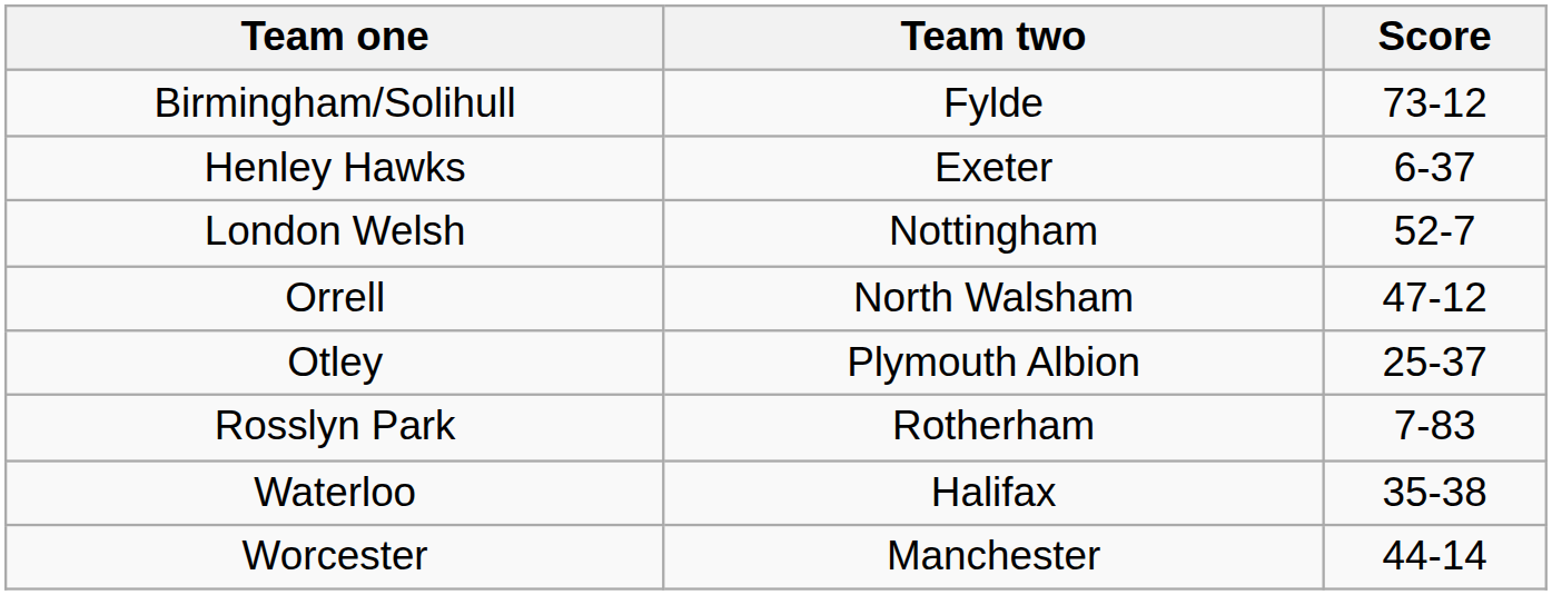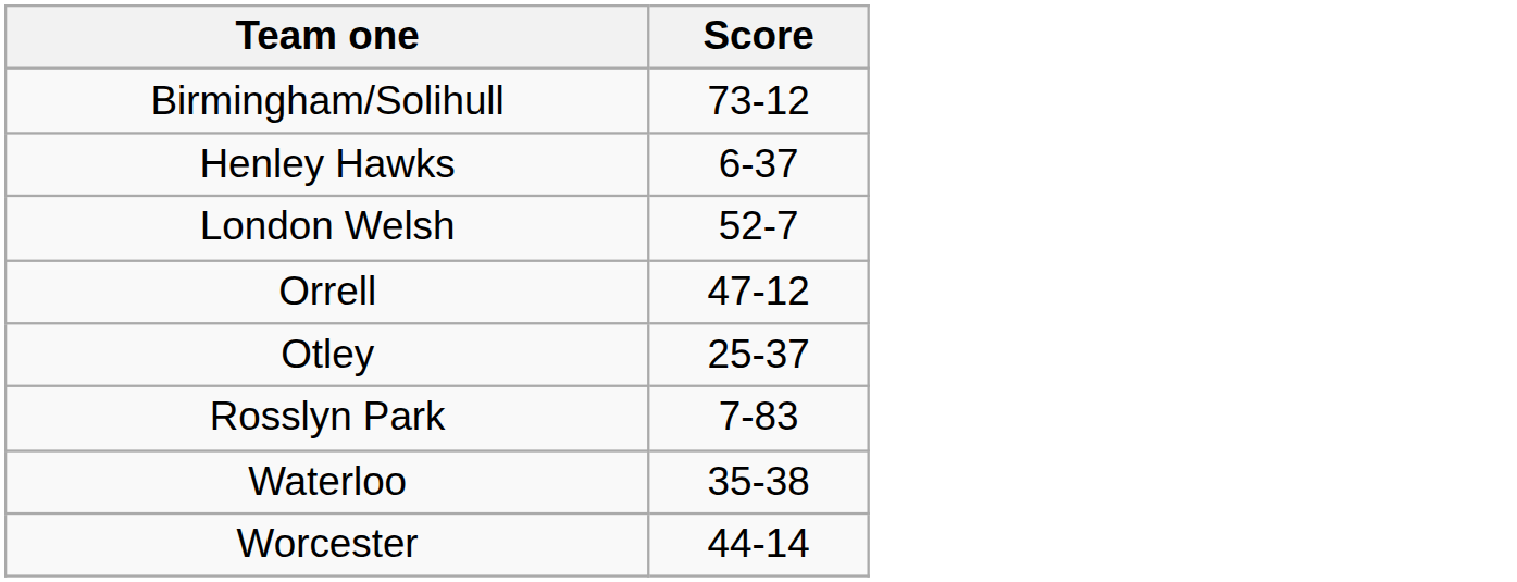 <table class="wikitable" style="text-align: center">
 <tr>
 <th width=250>Team one</th>
-<th width=250>Team two</th>
 <th width=80>Score</th>
 </tr>
 <tr>
 <td>Birmingham/Solihull</td>
-<td>Fylde</td>
 <td>73-12</td>
 </tr>
 <tr>
 <td>Henley Hawks</td>
-<td>Exeter</td>
 <td>6-37</td>
 </tr>
 <tr>
 <td>London Welsh</td>
-<td>Nottingham</td>
 <td>52-7</td>
 </tr>
 <tr>
 <td>Orrell</td>
-<td>North Walsham</td>
 <td>47-12</td>
 </tr>
 <tr>
 <td>Otley</td>
-<td>Plymouth Albion</td>
 <td>25-37</td>
 </tr>
 <tr>
 <td>Rosslyn Park</td>
-<td>Rotherham</td>
 <td>7-83</td>
 </tr>
 <tr>
 <td>Waterloo</td>
-<td>Halifax</td>
 <td>35-38</td>
 </tr>
 <tr>
 <td>Worcester</td>
-<td>Manchester</td>
 <td>44-14</td>
 </tr>
 </table>
